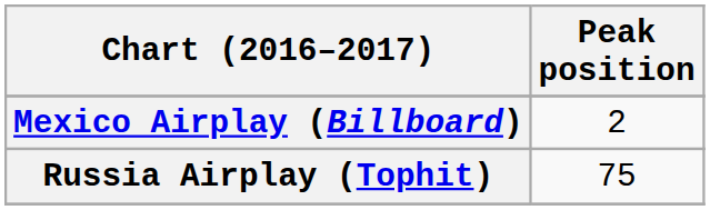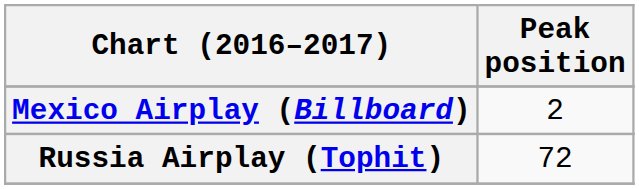 <table class="wikitable sortable plainrowheaders" style="text-align:center;">
 <tr>
 <th scope="col">Chart (2016–2017)</th>
 <th scope="col">Peak<br>position</th>
 </tr>
 <tr>
 </tr>
 <tr>
 </tr>
 <tr>
 </tr>
 <tr>
 </tr>
 <tr>
 </tr>
 <tr>
 </tr>
 <tr>
 <th scope="row"><a href='#'>Mexico Airplay</a> (<em><a href='#'>Billboard</a></em>)</th>
 <td>2</td>
 </tr>
 <tr>
 </tr>
 <tr>
 <th scope="row">Russia Airplay (<a href='#'>Tophit</a>)</th>
-<td>75</td>
+<td>72</td>
 </tr>
 <tr>
 </tr>
 </table>
